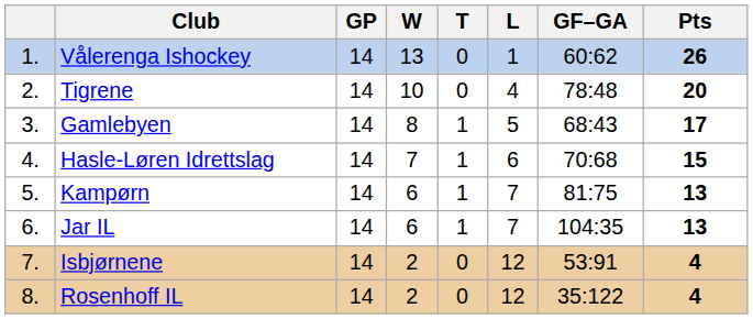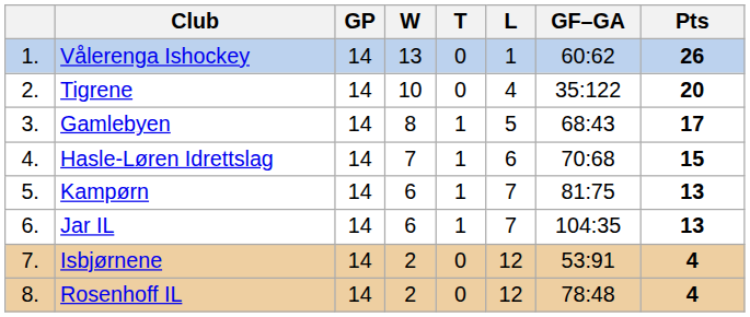 <table class="wikitable">
 <tr>
 <th width="30"></th>
 <th width="200">Club</th>
 <th width="30">GP</th>
 <th width="30">W</th>
 <th width="30">T</th>
 <th width="30">L</th>
 <th width="70">GF–GA</th>
 <th width="70">Pts</th>
 </tr>
 <tr bgcolor="#BCD2EE" align="center">
 <td>1.</td>
 <td align="left"><a href='#'>Vålerenga Ishockey</a></td>
 <td>14</td>
 <td>13</td>
 <td>0</td>
 <td>1</td>
 <td>60:62</td>
 <td><strong>26</strong></td>
 </tr>
 <tr bgcolor="#FFFFFF" align="center">
 <td>2.</td>
 <td align="left"><a href='#'>Tigrene</a></td>
 <td>14</td>
 <td>10</td>
 <td>0</td>
 <td>4</td>
-<td>78:48</td>
+<td>35:122</td>
 <td><strong>20</strong></td>
 </tr>
 <tr bgcolor="#FFFFFF" align="center">
 <td>3.</td>
 <td align="left"><a href='#'>Gamlebyen</a></td>
 <td>14</td>
 <td>8</td>
 <td>1</td>
 <td>5</td>
 <td>68:43</td>
 <td><strong>17</strong></td>
 </tr>
 <tr bgcolor="#FFFFFF" align="center">
 <td>4.</td>
 <td align="left"><a href='#'>Hasle-Løren Idrettslag</a></td>
 <td>14</td>
 <td>7</td>
 <td>1</td>
 <td>6</td>
 <td>70:68</td>
 <td><strong>15</strong></td>
 </tr>
 <tr bgcolor="#FFFFFF" align="center">
 <td>5.</td>
 <td align="left"><a href='#'>Kampørn</a></td>
 <td>14</td>
 <td>6</td>
 <td>1</td>
 <td>7</td>
 <td>81:75</td>
 <td><strong>13</strong></td>
 </tr>
 <tr bgcolor="#FFFFFF" align="center">
 <td>6.</td>
 <td align="left"><a href='#'>Jar IL</a></td>
 <td>14</td>
 <td>6</td>
 <td>1</td>
 <td>7</td>
 <td>104:35</td>
 <td><strong>13</strong></td>
 </tr>
 <tr bgcolor="#EECFA1" align="center">
 <td>7.</td>
 <td align="left"><a href='#'>Isbjørnene</a></td>
 <td>14</td>
 <td>2</td>
 <td>0</td>
 <td>12</td>
 <td>53:91</td>
 <td><strong>4</strong></td>
 </tr>
 <tr bgcolor="#EECFA1" align="center">
 <td>8.</td>
 <td align="left"><a href='#'>Rosenhoff IL</a></td>
 <td>14</td>
 <td>2</td>
 <td>0</td>
 <td>12</td>
-<td>35:122</td>
+<td>78:48</td>
 <td><strong>4</strong></td>
 </tr>
 </table>
